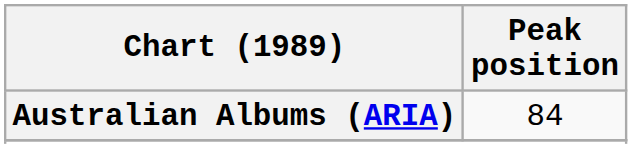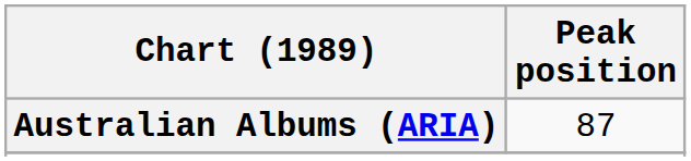 <table class="wikitable sortable plainrowheaders">
 <tr>
 <th scope="col">Chart (1989)</th>
 <th scope="col">Peak<br>position</th>
 </tr>
 <tr>
 <th scope="row">Australian Albums (<a href='#'>ARIA</a>)</th>
-<td style="text-align:center;">84</td>
+<td style="text-align:center;">87</td>
 </tr>
 <tr>
 </tr>
 <tr>
 </tr>
 <tr>
 </tr>
 </table>
